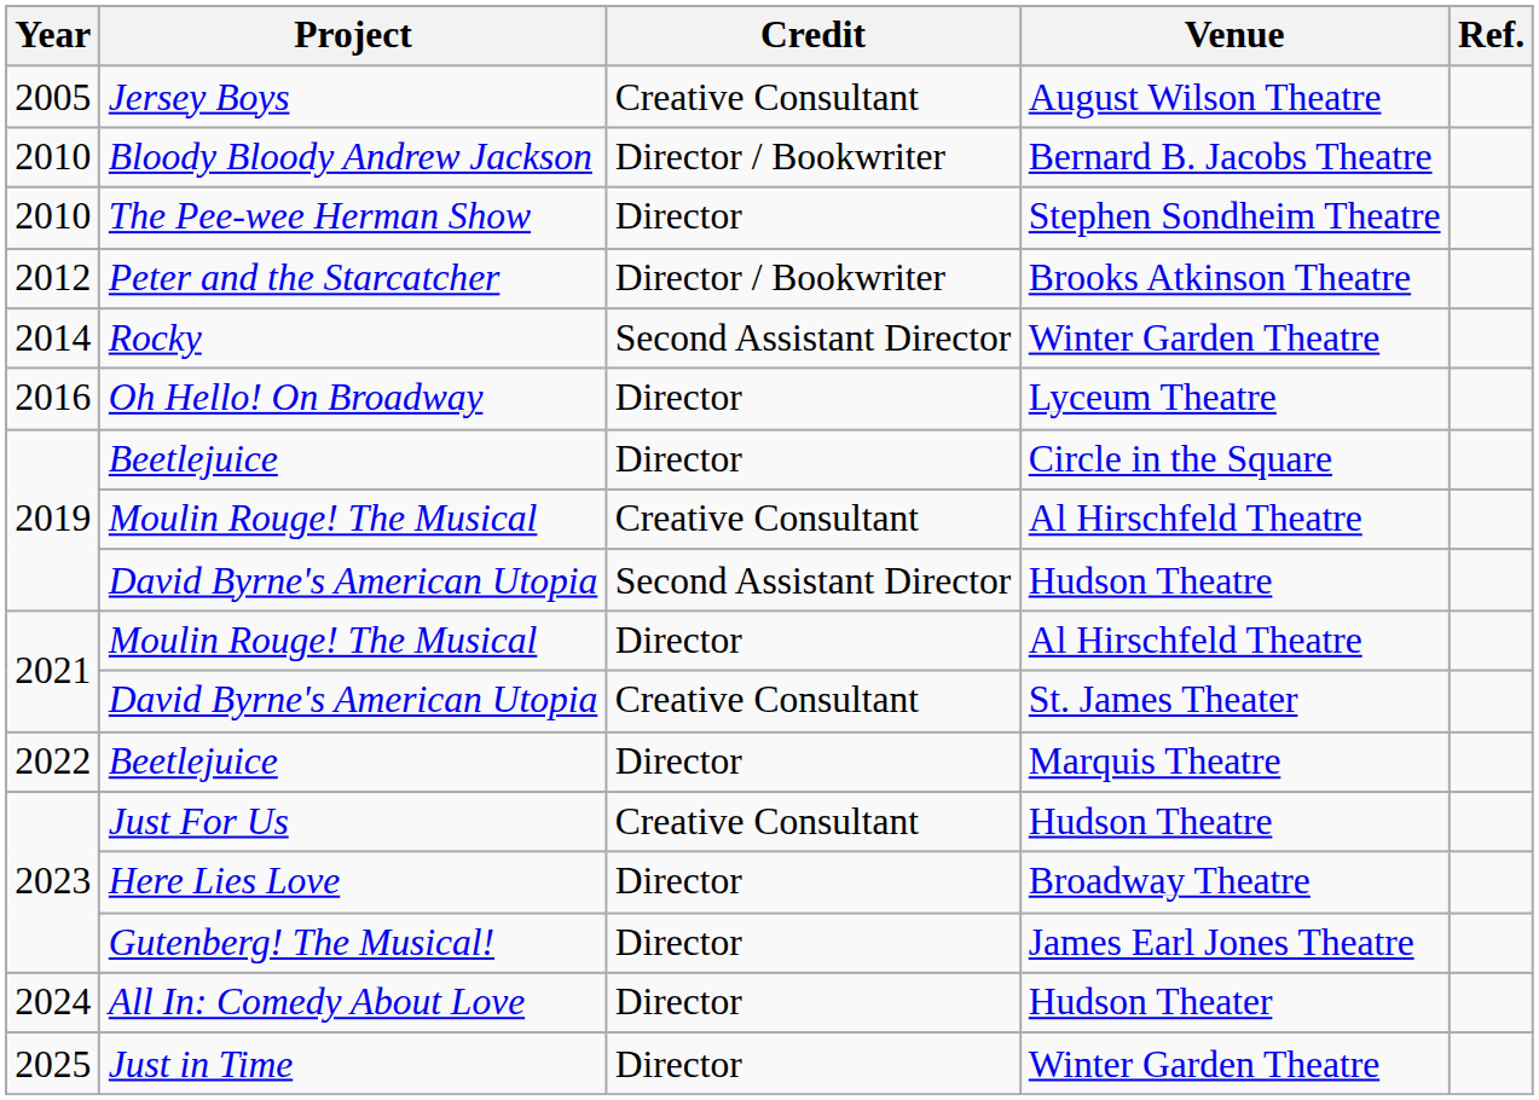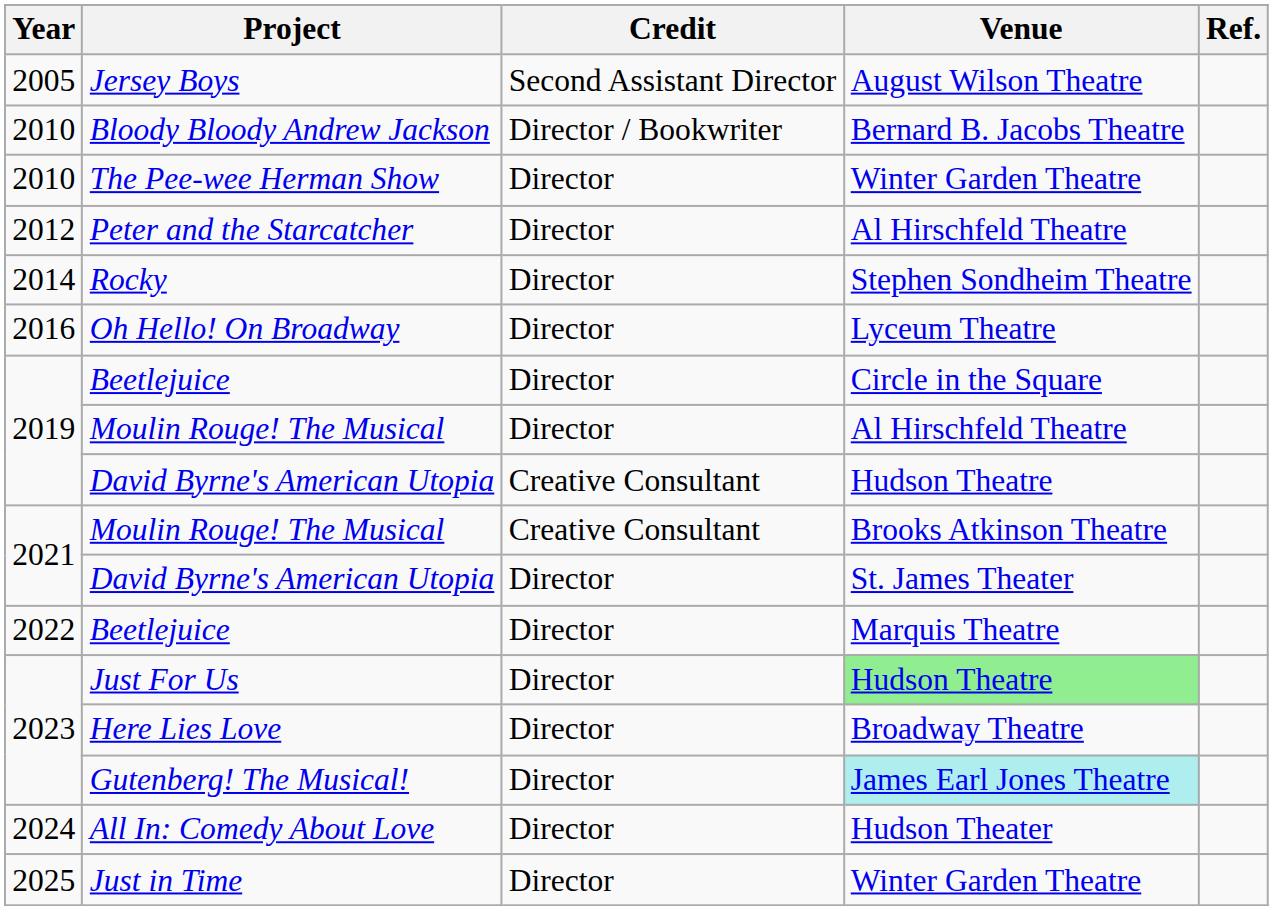 <table class="wikitable sortable">
 <tr>
 <th>Year</th>
 <th>Project</th>
 <th>Credit</th>
 <th>Venue</th>
 <th class=unsortable>Ref.</th>
 </tr>
 <tr>
 <td>2005</td>
 <td><em><a href='#'>Jersey Boys</a></em></td>
-<td>Creative Consultant</td>
+<td>Second Assistant Director</td>
 <td><a href='#'>August Wilson Theatre</a></td>
 <td></td>
 </tr>
 <tr>
 <td>2010</td>
 <td><em><a href='#'>Bloody Bloody Andrew Jackson</a></em></td>
 <td>Director / Bookwriter</td>
 <td><a href='#'>Bernard B. Jacobs Theatre</a></td>
 <td></td>
 </tr>
 <tr>
 <td>2010</td>
 <td><em><a href='#'>The Pee-wee Herman Show</a></em></td>
 <td>Director</td>
-<td><a href='#'>Stephen Sondheim Theatre</a></td>
+<td><a href='#'>Winter Garden Theatre</a></td>
 <td></td>
 </tr>
 <tr>
 <td>2012</td>
 <td><em><a href='#'>Peter and the Starcatcher</a></em></td>
-<td>Director / Bookwriter</td>
-<td><a href='#'>Brooks Atkinson Theatre</a></td>
+<td>Director</td>
+<td><a href='#'>Al Hirschfeld Theatre</a></td>
 <td></td>
 </tr>
 <tr>
 <td>2014</td>
 <td><em><a href='#'>Rocky</a></em></td>
-<td>Second Assistant Director</td>
-<td><a href='#'>Winter Garden Theatre</a></td>
+<td>Director</td>
+<td><a href='#'>Stephen Sondheim Theatre</a></td>
 <td></td>
 </tr>
 <tr>
 <td>2016</td>
 <td><a href='#'><em>Oh Hello! On Broadway</em></a></td>
 <td>Director</td>
 <td><a href='#'>Lyceum Theatre</a></td>
 <td></td>
 </tr>
 <tr>
 <td rowspan="3">2019</td>
 <td><a href='#'><em>Beetlejuice</em></a></td>
 <td>Director</td>
 <td><a href='#'>Circle in the Square</a></td>
 <td></td>
 </tr>
 <tr>
 <td><a href='#'><em>Moulin Rouge! The Musical</em></a></td>
-<td>Creative Consultant</td>
-<td><a href='#'>Al Hirschfeld Theatre</a></td>
-<td></td>
-</tr>
-<tr>
-<td><em><a href='#'>David Byrne's American Utopia</a></em></td>
-<td>Second Assistant Director</td>
-<td><a href='#'>Hudson Theatre</a></td>
-<td></td>
-</tr>
-<tr>
-<td rowspan="2">2021</td>
-<td><a href='#'><em>Moulin Rouge! The Musical</em></a></td>
 <td>Director</td>
 <td><a href='#'>Al Hirschfeld Theatre</a></td>
 <td></td>
 </tr>
 <tr>
 <td><em><a href='#'>David Byrne's American Utopia</a></em></td>
 <td>Creative Consultant</td>
+<td><a href='#'>Hudson Theatre</a></td>
+<td></td>
+</tr>
+<tr>
+<td rowspan="2">2021</td>
+<td><a href='#'><em>Moulin Rouge! The Musical</em></a></td>
+<td>Creative Consultant</td>
+<td><a href='#'>Brooks Atkinson Theatre</a></td>
+<td></td>
+</tr>
+<tr>
+<td><em><a href='#'>David Byrne's American Utopia</a></em></td>
+<td>Director</td>
 <td><a href='#'>St. James Theater</a></td>
 <td></td>
 </tr>
 <tr>
 <td>2022</td>
 <td><a href='#'><em>Beetlejuice</em></a></td>
 <td>Director</td>
 <td><a href='#'>Marquis Theatre</a></td>
 <td></td>
 </tr>
 <tr>
 <td rowspan=3>2023</td>
 <td><a href='#'><em>Just For Us</em></a></td>
-<td>Creative Consultant</td>
-<td><a href='#'>Hudson Theatre</a></td>
+<td>Director</td>
+<td style="background: lightgreen;"><a href='#'>Hudson Theatre</a></td>
 <td></td>
 </tr>
 <tr>
 <td><a href='#'><em>Here Lies Love</em></a></td>
 <td>Director</td>
 <td><a href='#'>Broadway Theatre</a></td>
 <td></td>
 </tr>
 <tr>
 <td><em><a href='#'>Gutenberg! The Musical!</a></em></td>
 <td>Director</td>
-<td><a href='#'>James Earl Jones Theatre</a></td>
+<td style="background: paleturquoise;"><a href='#'>James Earl Jones Theatre</a></td>
 <td></td>
 </tr>
 <tr>
 <td>2024</td>
 <td><em><a href='#'>All In: Comedy About Love</a></em></td>
 <td>Director</td>
 <td><a href='#'>Hudson Theater</a></td>
 <td></td>
 </tr>
 <tr>
 <td>2025</td>
 <td><em><a href='#'>Just in Time</a></em></td>
 <td>Director</td>
 <td><a href='#'>Winter Garden Theatre</a></td>
 <td></td>
 </tr>
 </table>
